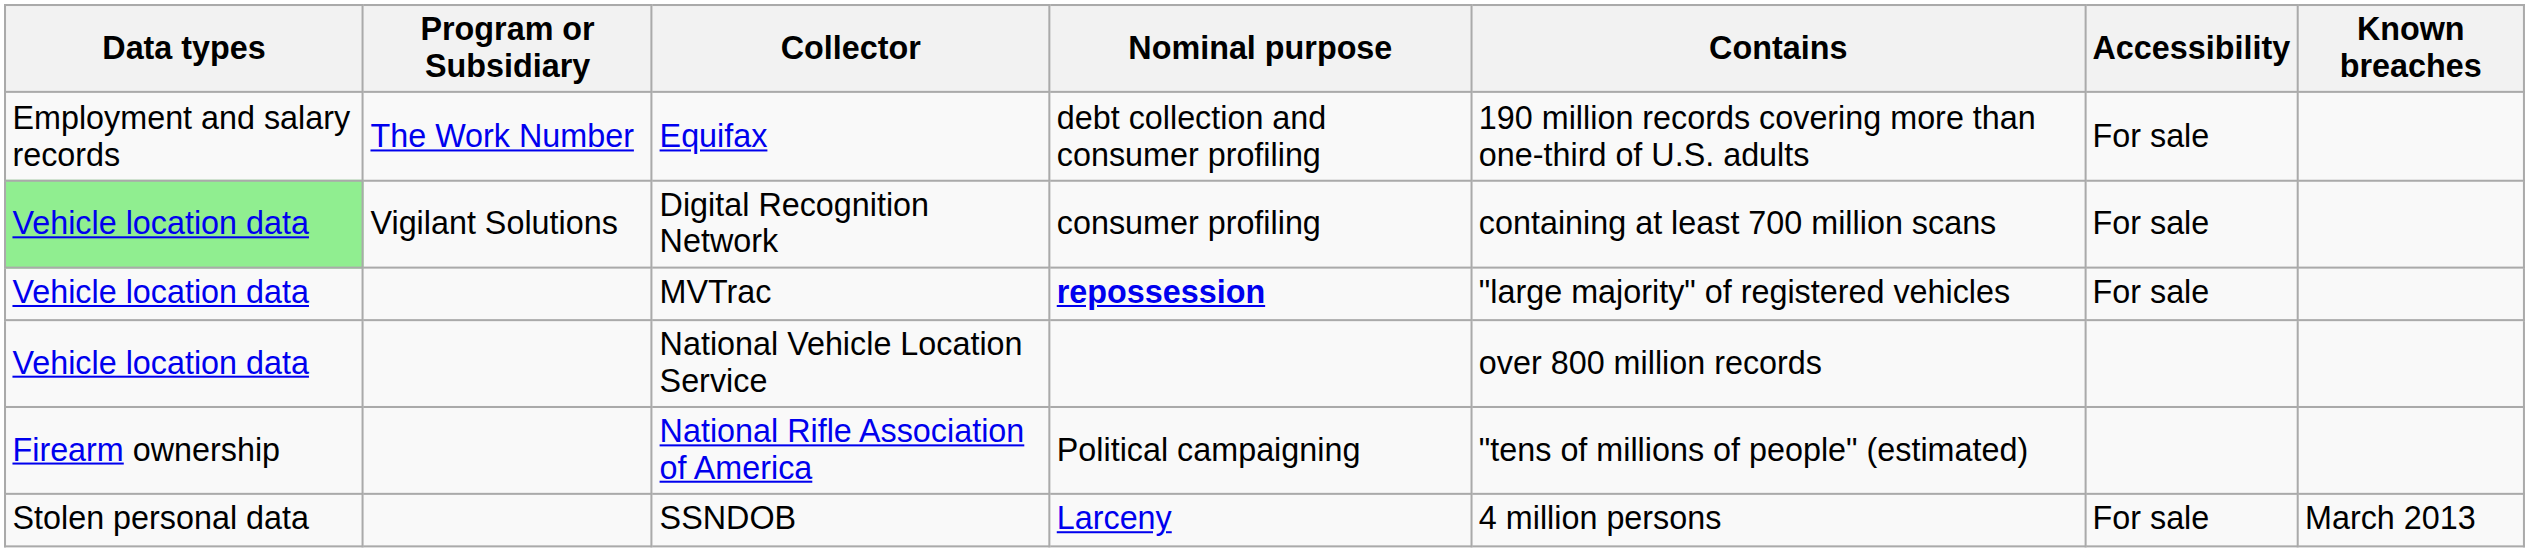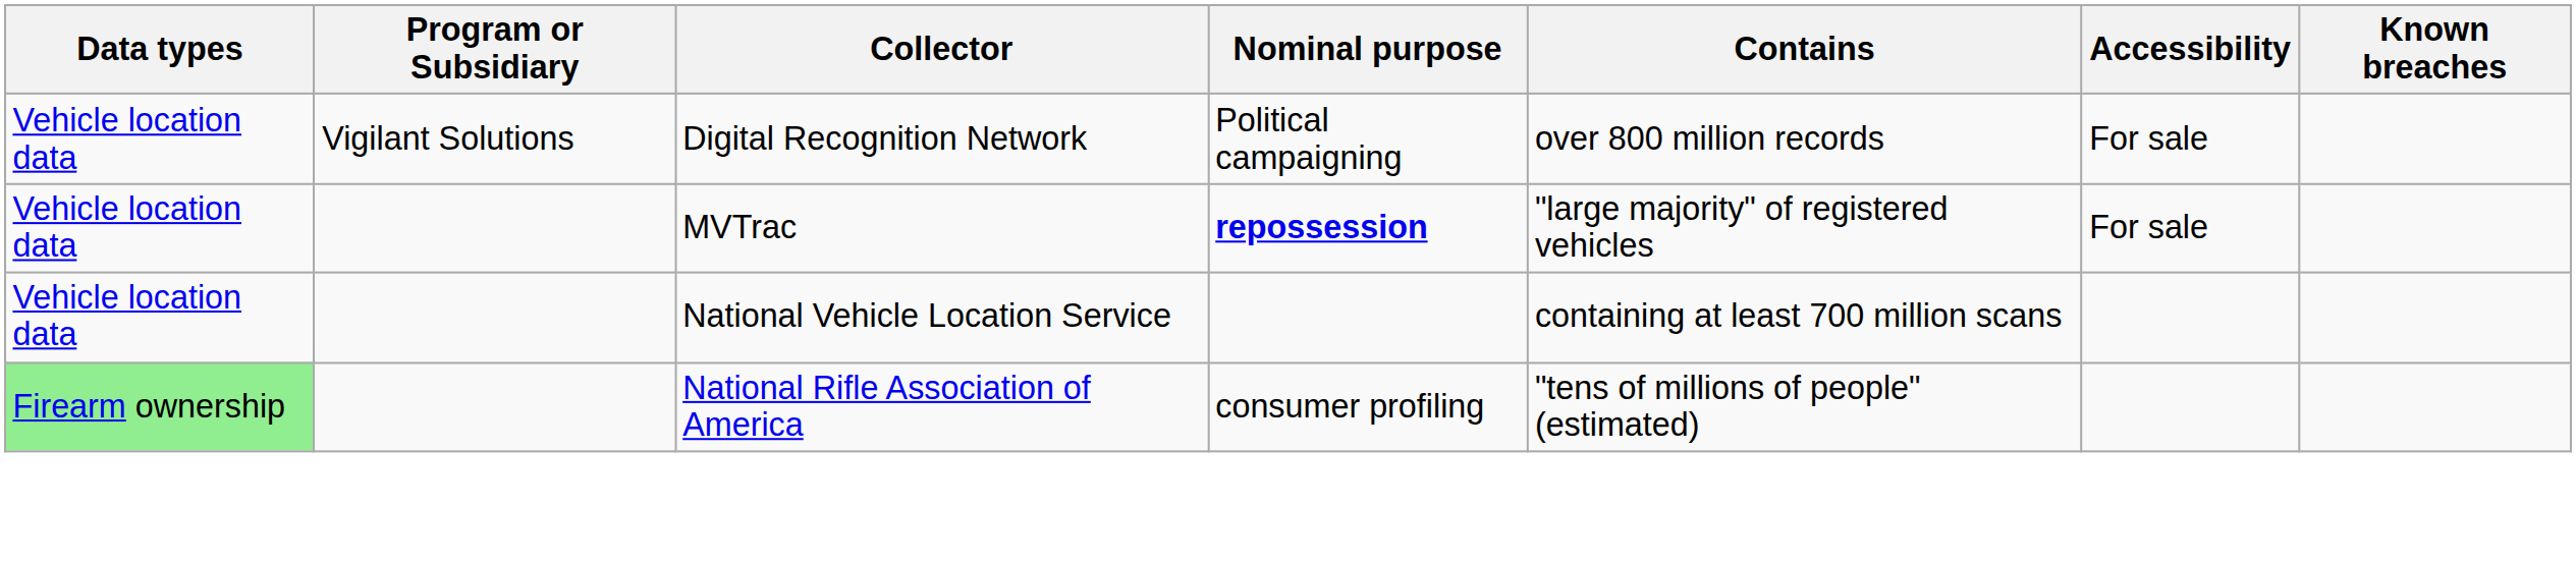 <table class="wikitable">
 <tr>
 <th>Data types</th>
 <th>Program or Subsidiary</th>
 <th>Collector</th>
 <th>Nominal purpose</th>
 <th>Contains</th>
 <th>Accessibility</th>
 <th>Known breaches</th>
 </tr>
 <tr>
-<td>Employment and salary records</td>
-<td><a href='#'>The Work Number</a></td>
-<td><a href='#'>Equifax</a></td>
-<td>debt collection and consumer profiling</td>
-<td>190 million records covering more than one-third of U.S. adults</td>
-<td>For sale</td>
-<td></td>
-</tr>
-<tr>
-<td style="background: lightgreen;"><a href='#'>Vehicle location data</a></td>
+<td><a href='#'>Vehicle location data</a></td>
 <td>Vigilant Solutions</td>
 <td>Digital Recognition Network</td>
-<td>consumer profiling</td>
-<td>containing at least 700 million scans</td>
+<td>Political campaigning</td>
+<td>over 800 million records</td>
 <td>For sale</td>
 <td></td>
 </tr>
 <tr>
 <td><a href='#'>Vehicle location data</a></td>
 <td></td>
 <td>MVTrac</td>
 <td><strong><a href='#'>repossession</a></strong></td>
 <td>"large majority" of registered vehicles</td>
 <td>For sale</td>
 <td></td>
 </tr>
 <tr>
 <td><a href='#'>Vehicle location data</a></td>
 <td></td>
 <td>National Vehicle Location Service</td>
 <td></td>
-<td>over 800 million records</td>
+<td>containing at least 700 million scans</td>
 <td></td>
 <td></td>
 </tr>
 <tr>
-<td><a href='#'>Firearm</a> ownership</td>
+<td style="background: lightgreen;"><a href='#'>Firearm</a> ownership</td>
 <td></td>
 <td><a href='#'>National Rifle Association of America</a></td>
-<td>Political campaigning</td>
+<td>consumer profiling</td>
 <td>"tens of millions of people" (estimated) </td>
 <td></td>
 <td></td>
 </tr>
-<tr>
-<td>Stolen personal data</td>
-<td></td>
-<td>SSNDOB </td>
-<td><a href='#'>Larceny</a></td>
-<td>4 million persons </td>
-<td>For sale</td>
-<td>March 2013 </td>
-</tr>
 </table>
